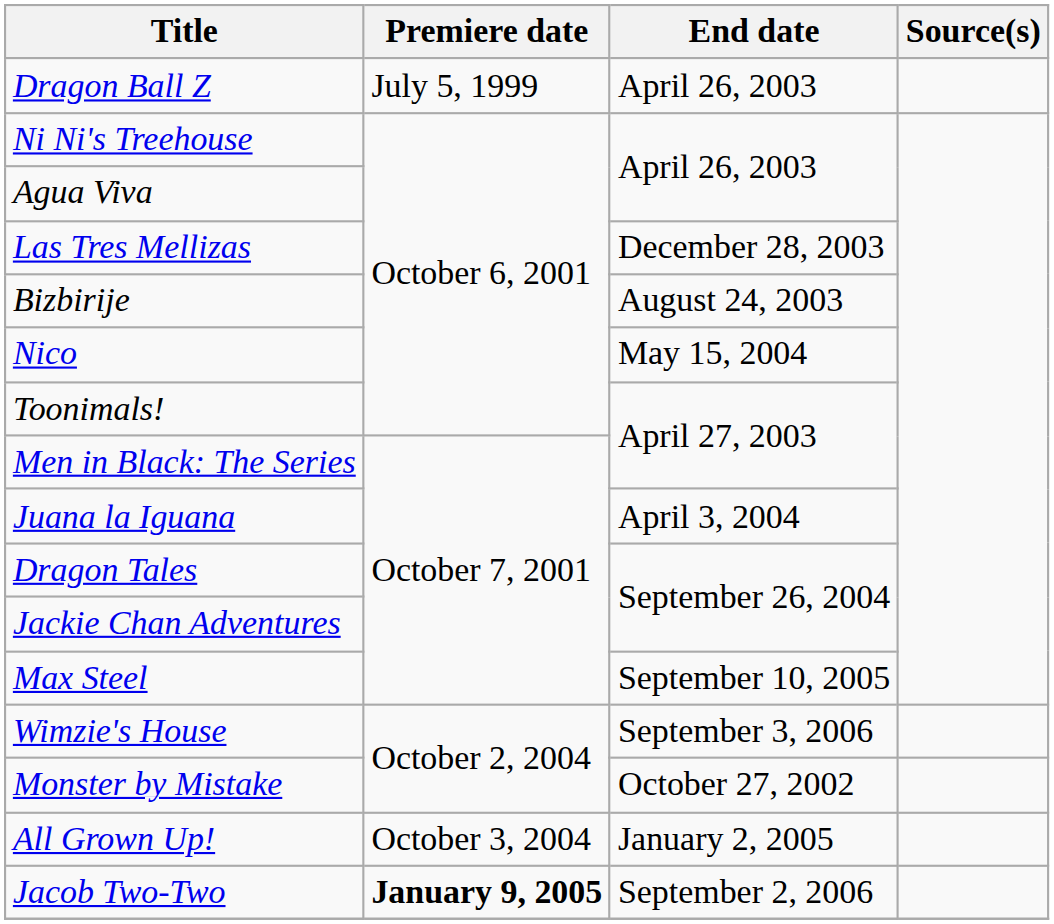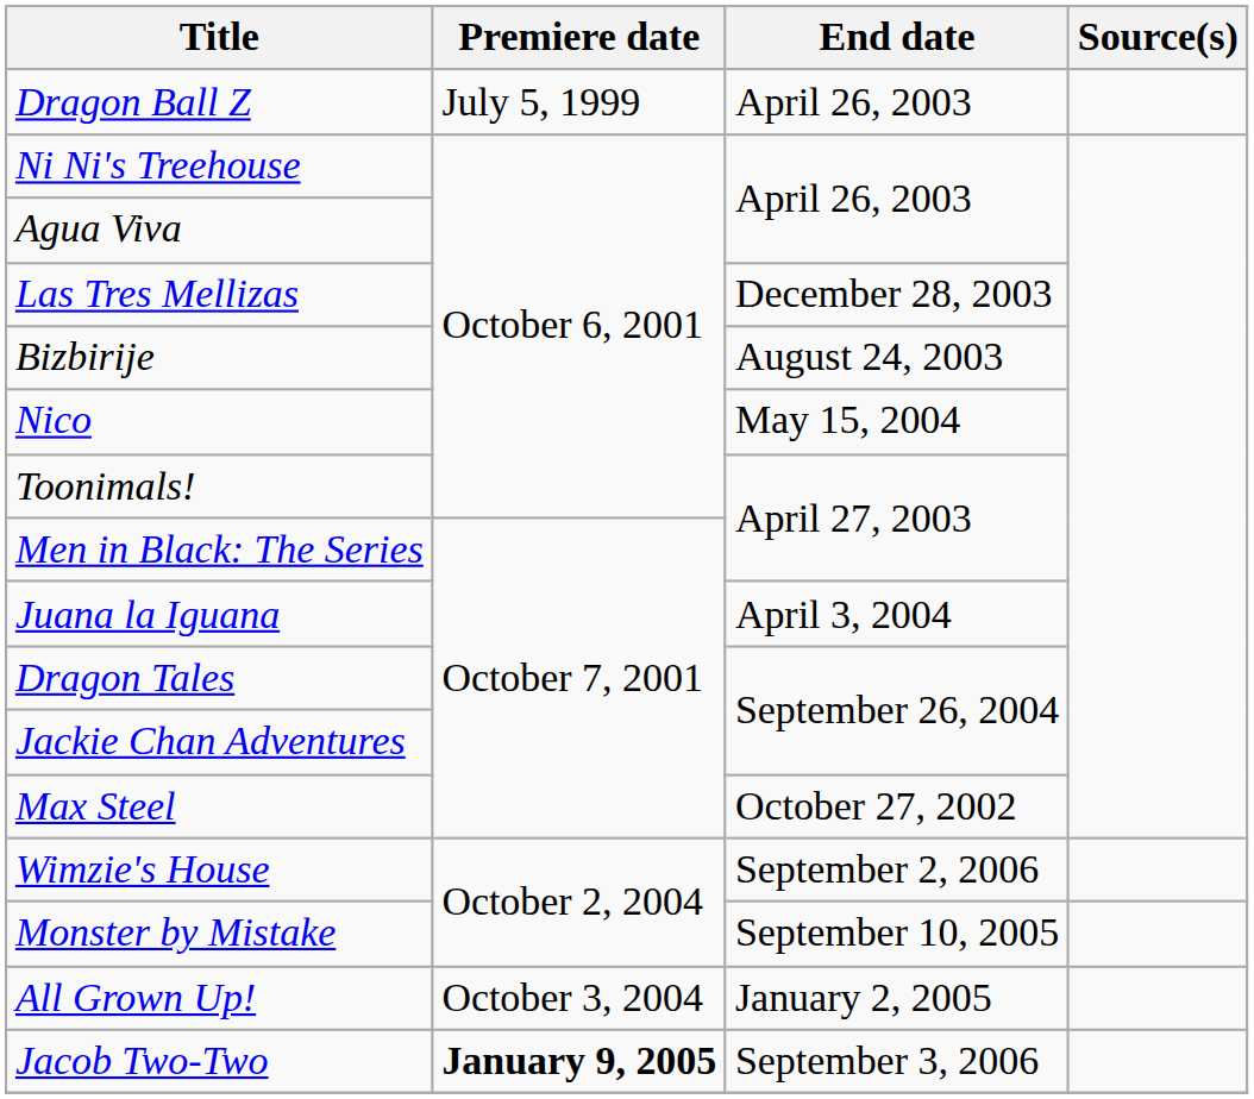 <table class="wikitable sortable">
 <tr>
 <th>Title</th>
 <th>Premiere date</th>
 <th>End date</th>
 <th>Source(s)</th>
 </tr>
 <tr>
 <td><em><a href='#'>Dragon Ball Z</a></em></td>
 <td>July 5, 1999</td>
 <td>April 26, 2003</td>
 <td></td>
 </tr>
 <tr>
 <td><em><a href='#'>Ni Ni's Treehouse</a></em></td>
 <td rowspan=6>October 6, 2001</td>
 <td rowspan=2>April 26, 2003</td>
 <td rowspan="11"></td>
 </tr>
 <tr>
 <td><em>Agua Viva</em></td>
 </tr>
 <tr>
 <td><em><a href='#'>Las Tres Mellizas</a></em></td>
 <td>December 28, 2003</td>
 </tr>
 <tr>
 <td><em>Bizbirije</em></td>
 <td>August 24, 2003</td>
 </tr>
 <tr>
 <td><em><a href='#'>Nico</a></em></td>
 <td>May 15, 2004</td>
 </tr>
 <tr>
 <td><em>Toonimals!</em></td>
 <td rowspan=2>April 27, 2003</td>
 </tr>
 <tr>
 <td><em><a href='#'>Men in Black: The Series</a></em></td>
 <td rowspan=5>October 7, 2001</td>
 </tr>
 <tr>
 <td><em><a href='#'>Juana la Iguana</a></em></td>
 <td>April 3, 2004</td>
 </tr>
 <tr>
 <td><em><a href='#'>Dragon Tales</a></em></td>
 <td rowspan=2>September 26, 2004</td>
 </tr>
 <tr>
 <td><em><a href='#'>Jackie Chan Adventures</a></em></td>
 </tr>
 <tr>
 <td><em><a href='#'>Max Steel</a></em></td>
-<td>September 10, 2005</td>
+<td>October 27, 2002</td>
 </tr>
 <tr>
 <td><em><a href='#'>Wimzie's House</a></em></td>
 <td rowspan=2>October 2, 2004</td>
-<td>September 3, 2006</td>
+<td>September 2, 2006</td>
 <td></td>
 </tr>
 <tr>
 <td><em><a href='#'>Monster by Mistake</a></em></td>
-<td>October 27, 2002</td>
+<td>September 10, 2005</td>
 <td></td>
 </tr>
 <tr>
 <td><em><a href='#'>All Grown Up!</a></em></td>
 <td>October 3, 2004</td>
 <td>January 2, 2005</td>
 <td></td>
 </tr>
 <tr>
 <td><em><a href='#'>Jacob Two-Two</a></em></td>
 <td><strong>January 9, 2005</strong></td>
-<td>September 2, 2006</td>
+<td>September 3, 2006</td>
 <td></td>
 </tr>
 <tr>
 </tr>
 </table>
